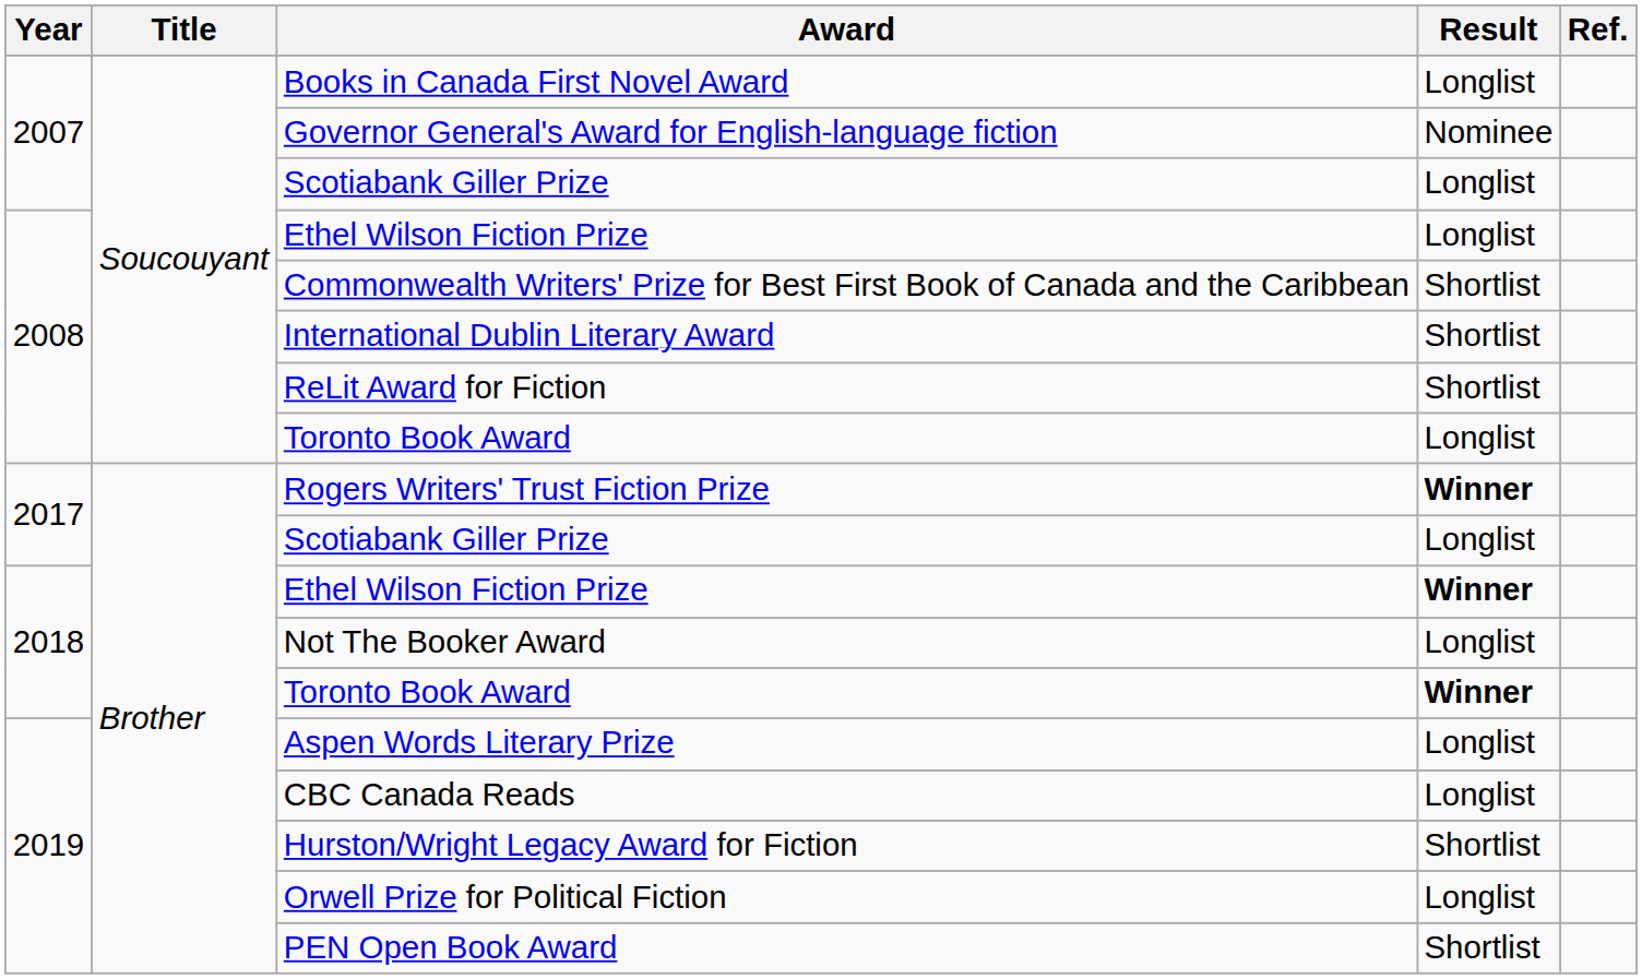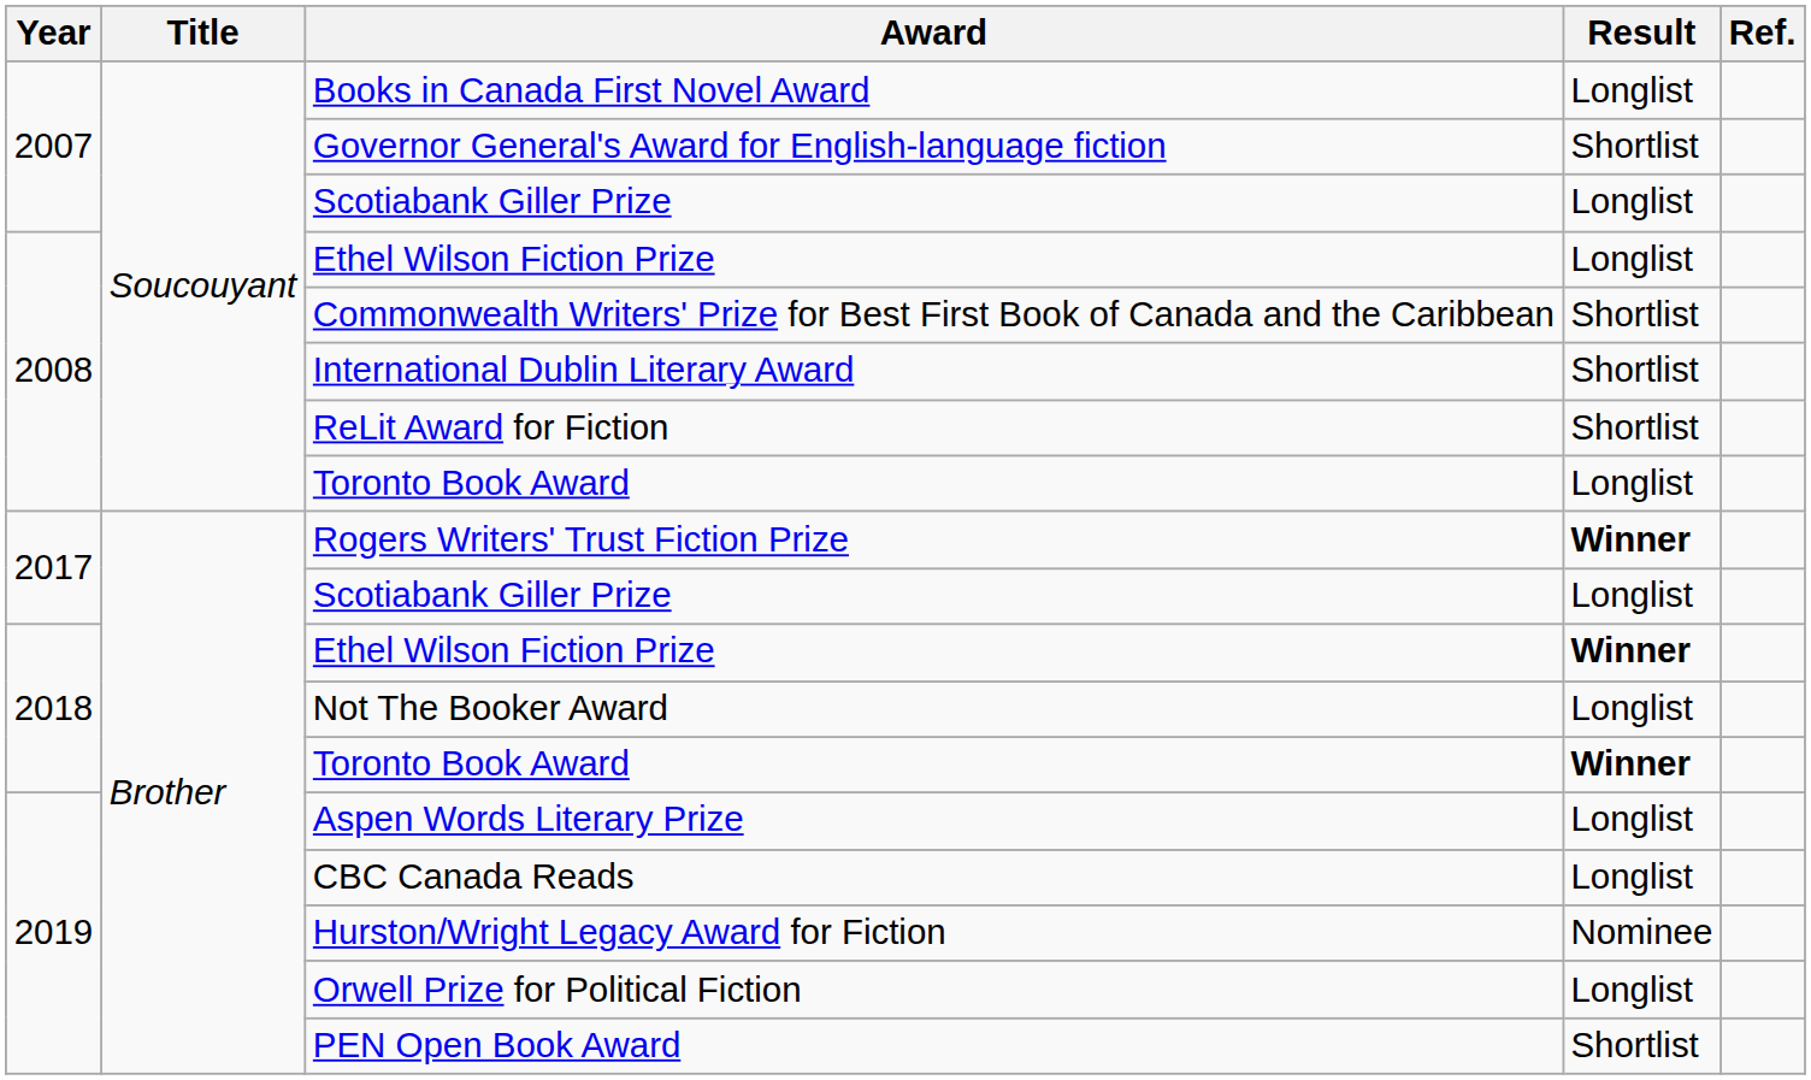 <table class="wikitable sortable mw-collapsible">
 <tr>
 <th>Year</th>
 <th>Title</th>
 <th>Award</th>
 <th>Result</th>
 <th>Ref.</th>
 </tr>
 <tr>
 <td rowspan="3">2007</td>
 <td rowspan="8"><em>Soucouyant</em></td>
 <td><a href='#'>Books in Canada First Novel Award</a></td>
 <td>Longlist</td>
 <td></td>
 </tr>
 <tr>
 <td><a href='#'>Governor General's Award for English-language fiction</a></td>
-<td>Nominee</td>
+<td>Shortlist</td>
 <td></td>
 </tr>
 <tr>
 <td><a href='#'>Scotiabank Giller Prize</a></td>
 <td>Longlist</td>
 <td></td>
 </tr>
 <tr>
 <td rowspan="5">2008</td>
 <td><a href='#'>Ethel Wilson Fiction Prize</a></td>
 <td>Longlist</td>
 <td></td>
 </tr>
 <tr>
 <td><a href='#'>Commonwealth Writers' Prize</a> for Best First Book of Canada and the Caribbean</td>
 <td>Shortlist</td>
 <td></td>
 </tr>
 <tr>
 <td><a href='#'>International Dublin Literary Award</a></td>
 <td>Shortlist</td>
 <td></td>
 </tr>
 <tr>
 <td><a href='#'>ReLit Award</a> for Fiction</td>
 <td>Shortlist</td>
 <td></td>
 </tr>
 <tr>
 <td><a href='#'>Toronto Book Award</a></td>
 <td>Longlist</td>
 <td></td>
 </tr>
 <tr>
 <td rowspan="2">2017</td>
 <td rowspan="10"><em>Brother</em></td>
 <td><a href='#'>Rogers Writers' Trust Fiction Prize</a></td>
 <td><strong>Winner</strong></td>
 <td></td>
 </tr>
 <tr>
 <td><a href='#'>Scotiabank Giller Prize</a></td>
 <td>Longlist</td>
 <td></td>
 </tr>
 <tr>
 <td rowspan="3">2018</td>
 <td><a href='#'>Ethel Wilson Fiction Prize</a></td>
 <td><strong>Winner</strong></td>
 <td></td>
 </tr>
 <tr>
 <td>Not The Booker Award</td>
 <td>Longlist</td>
 <td></td>
 </tr>
 <tr>
 <td><a href='#'>Toronto Book Award</a></td>
 <td><strong>Winner</strong></td>
 <td></td>
 </tr>
 <tr>
 <td rowspan="5">2019</td>
 <td><a href='#'>Aspen Words Literary Prize</a></td>
 <td>Longlist</td>
 <td></td>
 </tr>
 <tr>
 <td>CBC Canada Reads</td>
 <td>Longlist</td>
 <td></td>
 </tr>
 <tr>
 <td><a href='#'>Hurston/Wright Legacy Award</a> for Fiction</td>
-<td>Shortlist</td>
+<td>Nominee</td>
 <td></td>
 </tr>
 <tr>
 <td><a href='#'>Orwell Prize</a> for Political Fiction</td>
 <td>Longlist</td>
 <td></td>
 </tr>
 <tr>
 <td><a href='#'>PEN Open Book Award</a></td>
 <td>Shortlist</td>
 <td></td>
 </tr>
 </table>
